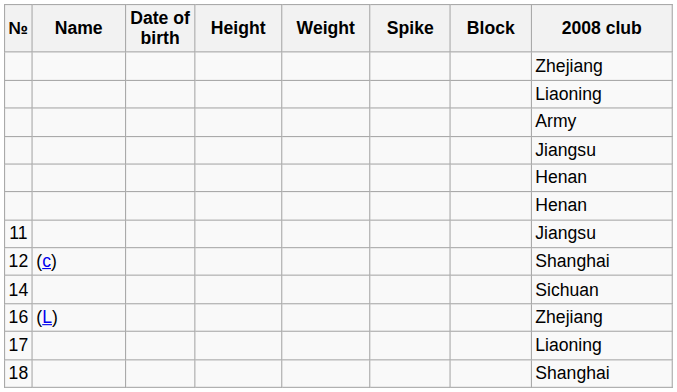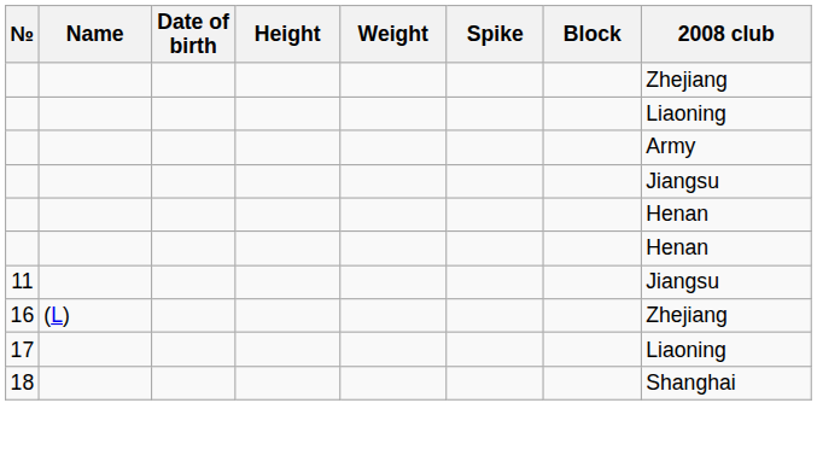 <table class="wikitable sortable" style="font-size:100%; text-align:center;">
 <tr>
 <th>№</th>
 <th style="width:12em">Name</th>
 <th style="width:8em">Date of birth</th>
 <th style="width:9em">Height</th>
 <th style="width:9em">Weight</th>
 <th style="width:9em">Spike</th>
 <th style="width:9em">Block</th>
 <th style="width:19em">2008 club</th>
 </tr>
 <tr>
 <td></td>
 <td style="text-align:left;"></td>
 <td style="text-align:right;"></td>
 <td></td>
 <td></td>
 <td></td>
 <td></td>
 <td style="text-align:left;"> Zhejiang</td>
 </tr>
 <tr>
 <td></td>
 <td style="text-align:left;"></td>
 <td style="text-align:right;"></td>
 <td></td>
 <td></td>
 <td></td>
 <td></td>
 <td style="text-align:left;"> Liaoning</td>
 </tr>
 <tr>
 <td></td>
 <td style="text-align:left;"></td>
 <td style="text-align:right;"></td>
 <td></td>
 <td></td>
 <td></td>
 <td></td>
 <td style="text-align:left;"> Army</td>
 </tr>
 <tr>
 <td></td>
 <td style="text-align:left;"></td>
 <td style="text-align:right;"></td>
 <td></td>
 <td></td>
 <td></td>
 <td></td>
 <td style="text-align:left;"> Jiangsu</td>
 </tr>
 <tr>
 <td></td>
 <td style="text-align:left;"></td>
 <td style="text-align:right;"></td>
 <td></td>
 <td></td>
 <td></td>
 <td></td>
 <td style="text-align:left;"> Henan</td>
 </tr>
 <tr>
 <td></td>
 <td style="text-align:left;"></td>
 <td style="text-align:right;"></td>
 <td></td>
 <td></td>
 <td></td>
 <td></td>
 <td style="text-align:left;"> Henan</td>
 </tr>
 <tr>
 <td>11</td>
 <td style="text-align:left;"></td>
 <td style="text-align:right;"></td>
 <td></td>
 <td></td>
 <td></td>
 <td></td>
 <td style="text-align:left;"> Jiangsu</td>
 </tr>
 <tr>
-<td>12</td>
-<td style="text-align:left;"> (<a href='#'>c</a>)</td>
-<td style="text-align:right;"></td>
-<td></td>
-<td></td>
-<td></td>
-<td></td>
-<td style="text-align:left;"> Shanghai</td>
-</tr>
-<tr>
-<td>14</td>
-<td style="text-align:left;"></td>
-<td style="text-align:right;"></td>
-<td></td>
-<td></td>
-<td></td>
-<td></td>
-<td style="text-align:left;"> Sichuan</td>
-</tr>
-<tr>
 <td>16</td>
 <td style="text-align:left;"> (<a href='#'>L</a>)</td>
 <td style="text-align:right;"></td>
 <td></td>
 <td></td>
 <td></td>
 <td></td>
 <td style="text-align:left;"> Zhejiang</td>
 </tr>
 <tr>
 <td>17</td>
 <td style="text-align:left;"></td>
 <td style="text-align:right;"></td>
 <td></td>
 <td></td>
 <td></td>
 <td></td>
 <td style="text-align:left;"> Liaoning</td>
 </tr>
 <tr>
 <td>18</td>
 <td style="text-align:left;"></td>
 <td style="text-align:right;"></td>
 <td></td>
 <td></td>
 <td></td>
 <td></td>
 <td style="text-align:left;"> Shanghai</td>
 </tr>
 </table>
